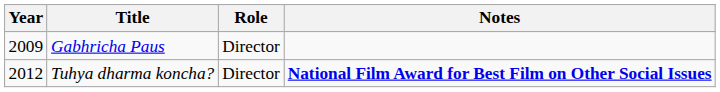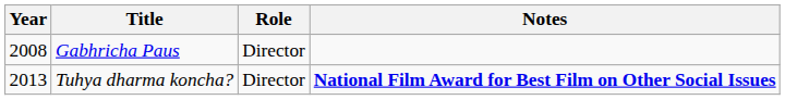 <table class="wikitable sortable">
 <tr>
 <th>Year</th>
 <th>Title</th>
 <th>Role</th>
 <th class="unsortable">Notes</th>
 </tr>
 <tr>
-<td>2009</td>
+<td>2008</td>
 <td><em><a href='#'>Gabhricha Paus</a></em></td>
 <td>Director</td>
 <td></td>
 </tr>
 <tr>
-<td>2012</td>
+<td>2013</td>
 <td><em>Tuhya dharma koncha?</em></td>
 <td>Director</td>
 <td><strong><a href='#'>National Film Award for Best Film on Other Social Issues</a></strong></td>
 </tr>
 </table>
